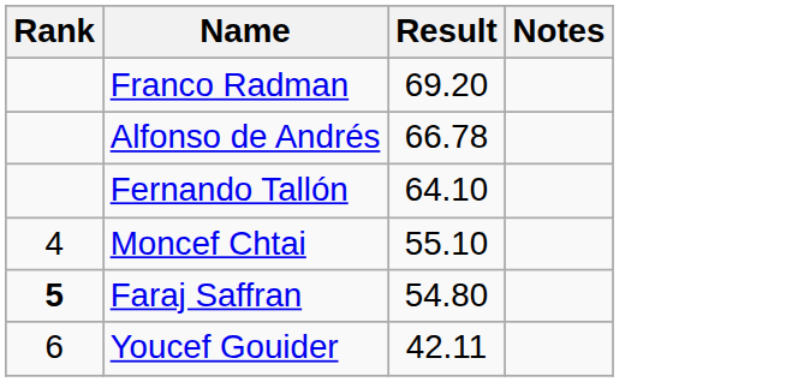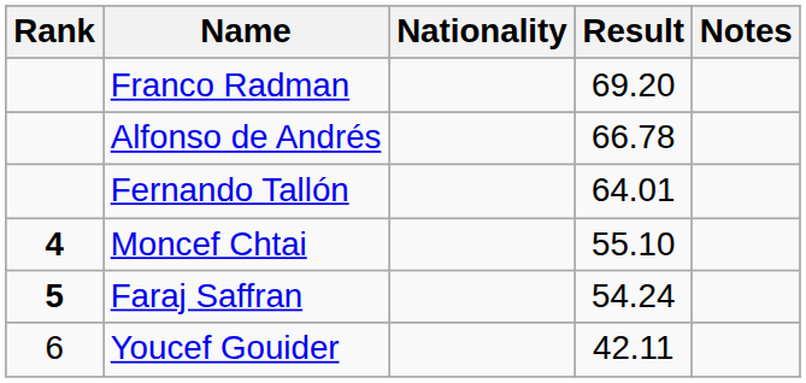 <table class="wikitable sortable" style="text-align:center">
 <tr>
 <th>Rank</th>
 <th>Name</th>
+<th>Nationality</th>
 <th>Result</th>
 <th>Notes</th>
 </tr>
 <tr>
 <td></td>
 <td align=left><a href='#'>Franco Radman</a></td>
+<td align=left></td>
 <td>69.20</td>
 <td></td>
 </tr>
 <tr>
 <td></td>
 <td align=left><a href='#'>Alfonso de Andrés</a></td>
+<td align=left></td>
 <td>66.78</td>
 <td></td>
 </tr>
 <tr>
 <td></td>
 <td align=left><a href='#'>Fernando Tallón</a></td>
-<td>64.10</td>
+<td align=left></td>
+<td>64.01</td>
 <td></td>
 </tr>
 <tr>
-<td>4</td>
+<td><strong>4</strong></td>
 <td align=left><a href='#'>Moncef Chtai</a></td>
+<td align=left></td>
 <td>55.10</td>
 <td></td>
 </tr>
 <tr>
 <td><strong>5</strong></td>
 <td align=left><a href='#'>Faraj Saffran</a></td>
-<td>54.80</td>
+<td align=left></td>
+<td>54.24</td>
 <td></td>
 </tr>
 <tr>
 <td>6</td>
 <td align=left><a href='#'>Youcef Gouider</a></td>
+<td align=left></td>
 <td>42.11</td>
 <td></td>
 </tr>
 </table>
